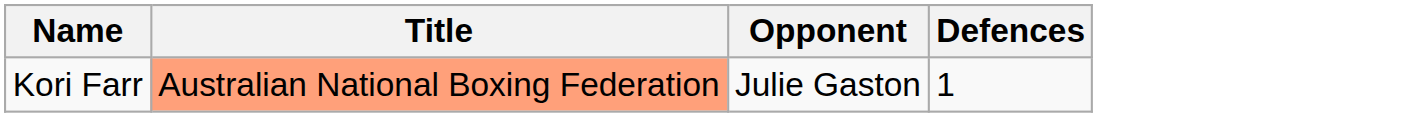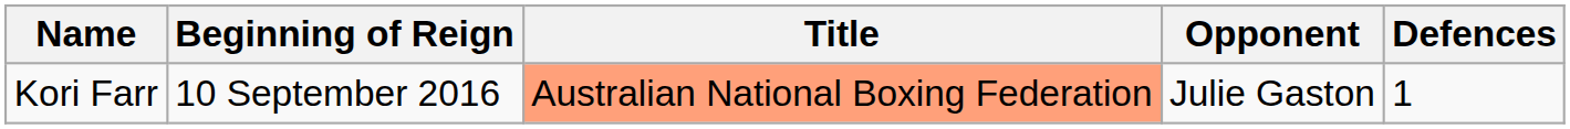 <table class="wikitable">
 <tr>
 <th>Name</th>
+<th>Beginning of Reign</th>
 <th>Title</th>
 <th>Opponent</th>
 <th>Defences</th>
 </tr>
 <tr>
 <td>Kori Farr</td>
+<td>10 September 2016</td>
 <td style="background: lightsalmon;">Australian National Boxing Federation</td>
 <td>Julie Gaston</td>
 <td>1</td>
 </tr>
 </table>
